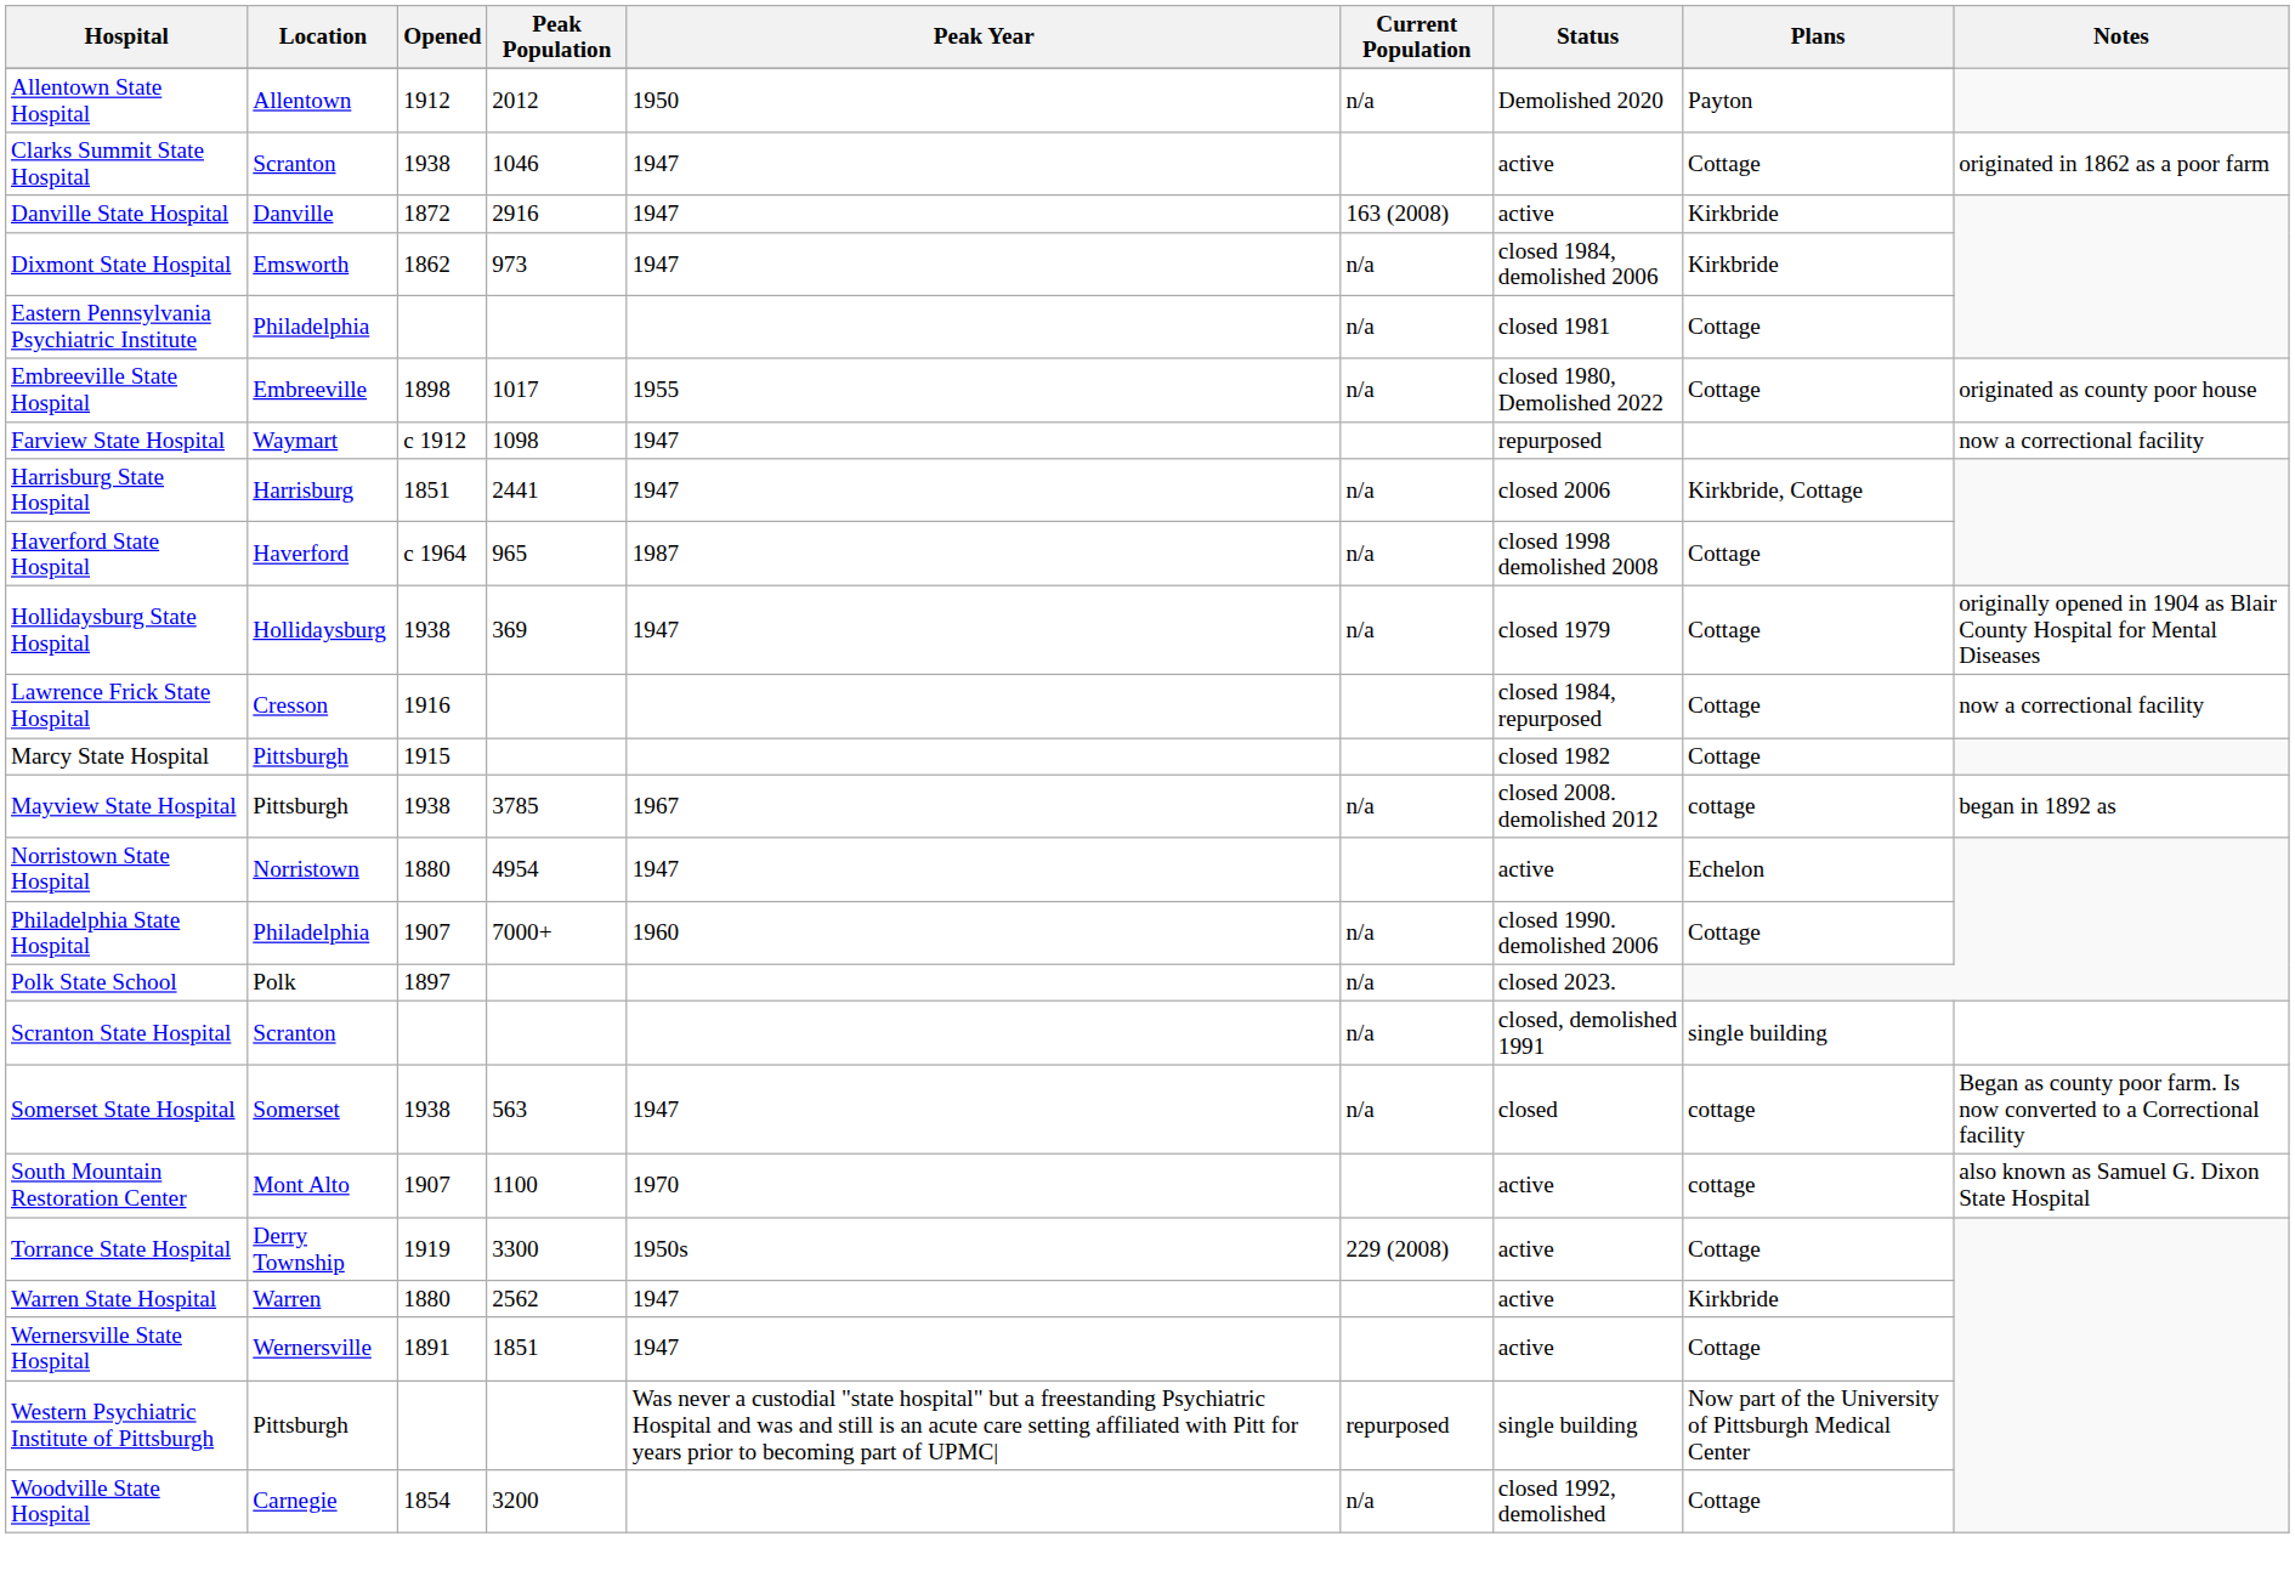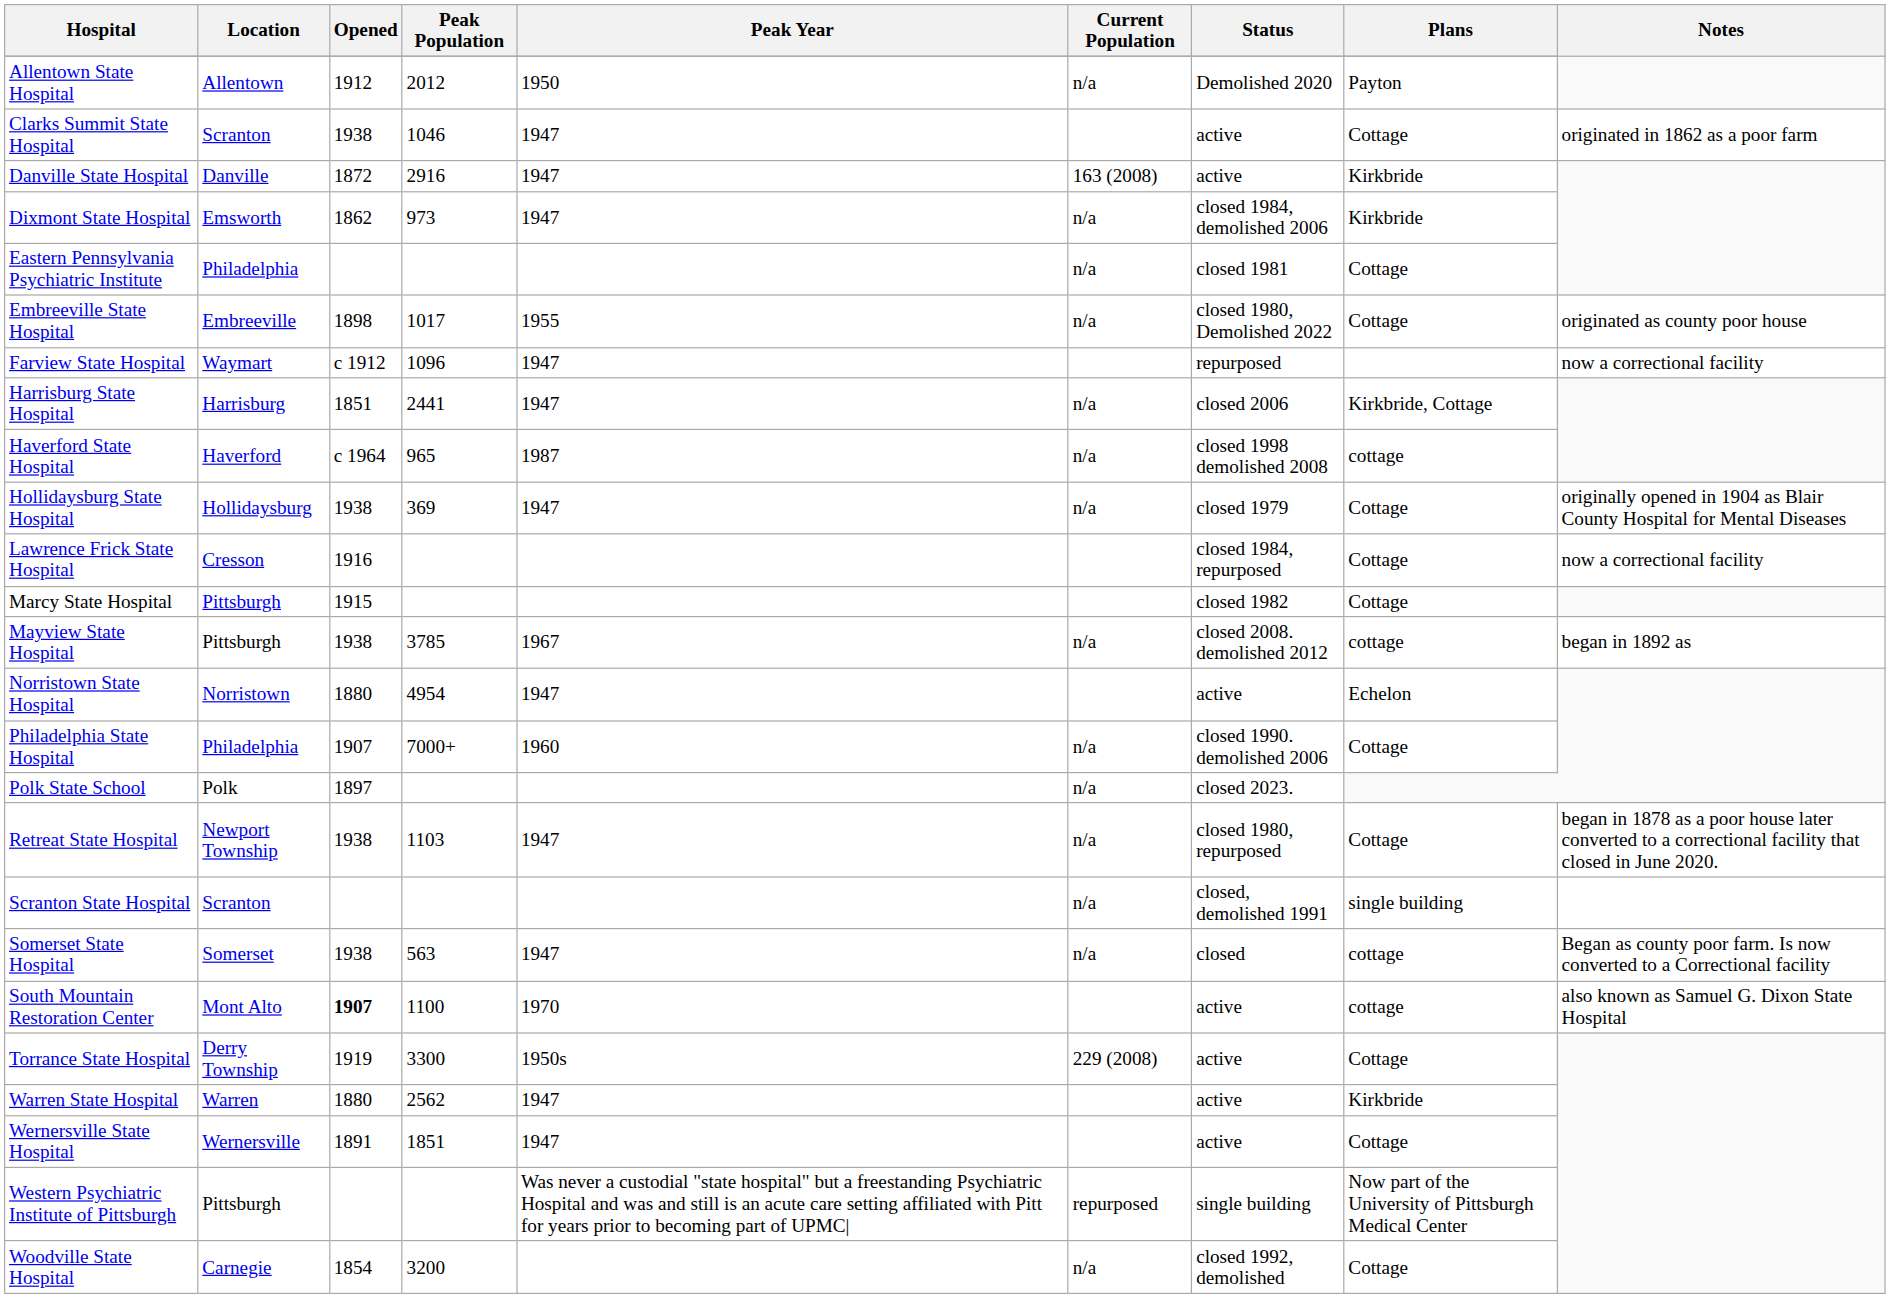 <table class="wikitable sortable">
 <tr>
 <th>Hospital</th>
 <th>Location</th>
 <th>Opened</th>
 <th>Peak Population</th>
 <th>Peak Year</th>
 <th>Current Population</th>
 <th>Status</th>
 <th>Plans</th>
 <th>Notes</th>
 </tr>
 <tr bgcolor=#FFFFFF bgcolor=#FFFFFF>
 </tr>
 <tr bgcolor=#FFFFFF>
 <td><a href='#'>Allentown State Hospital</a></td>
 <td><a href='#'>Allentown</a></td>
 <td>1912</td>
 <td>2012</td>
 <td>1950</td>
 <td>n/a</td>
 <td>Demolished 2020</td>
 <td>Payton</td>
 </tr>
 <tr bgcolor=#FFFFFF>
 <td><a href='#'>Clarks Summit State Hospital</a></td>
 <td><a href='#'>Scranton</a></td>
 <td>1938</td>
 <td>1046</td>
 <td>1947</td>
 <td></td>
 <td>active</td>
 <td>Cottage</td>
 <td>originated in 1862 as a poor farm</td>
 </tr>
 <tr bgcolor=#FFFFFF>
 <td><a href='#'>Danville State Hospital</a></td>
 <td><a href='#'>Danville</a></td>
 <td>1872</td>
 <td>2916</td>
 <td>1947</td>
 <td>163 (2008)</td>
 <td>active</td>
 <td>Kirkbride</td>
 </tr>
 <tr bgcolor=#FFFFFF>
 <td><a href='#'>Dixmont State Hospital</a></td>
 <td><a href='#'>Emsworth</a></td>
 <td>1862</td>
 <td>973</td>
 <td>1947</td>
 <td>n/a</td>
 <td>closed 1984, demolished 2006</td>
 <td>Kirkbride</td>
 </tr>
 <tr bgcolor=#FFFFFF>
 <td><a href='#'>Eastern Pennsylvania Psychiatric Institute</a></td>
 <td><a href='#'>Philadelphia</a></td>
 <td></td>
 <td></td>
 <td></td>
 <td>n/a</td>
 <td>closed 1981</td>
 <td>Cottage</td>
 </tr>
 <tr bgcolor=#FFFFFF>
 <td><a href='#'>Embreeville State Hospital</a></td>
 <td><a href='#'>Embreeville</a></td>
 <td>1898</td>
 <td>1017</td>
 <td>1955</td>
 <td>n/a</td>
 <td>closed 1980, Demolished 2022</td>
 <td>Cottage</td>
 <td>originated as county poor house</td>
 </tr>
 <tr bgcolor=#FFFFFF>
 <td><a href='#'>Farview State Hospital</a></td>
 <td><a href='#'>Waymart</a></td>
 <td>c 1912</td>
-<td>1098</td>
+<td>1096</td>
 <td>1947</td>
 <td></td>
 <td>repurposed</td>
 <td></td>
 <td>now a correctional facility</td>
 </tr>
 <tr bgcolor=#FFFFFF>
 <td><a href='#'>Harrisburg State Hospital</a></td>
 <td><a href='#'>Harrisburg</a></td>
 <td>1851</td>
 <td>2441</td>
 <td>1947</td>
 <td>n/a</td>
 <td>closed 2006</td>
 <td>Kirkbride, Cottage</td>
 </tr>
 <tr bgcolor=#FFFFFF>
 <td><a href='#'>Haverford State Hospital</a></td>
 <td><a href='#'>Haverford</a></td>
 <td>c 1964</td>
 <td>965</td>
 <td>1987</td>
 <td>n/a</td>
 <td>closed 1998<br>demolished 2008</td>
-<td>Cottage</td>
+<td>cottage</td>
 </tr>
 <tr bgcolor=#FFFFFF>
 <td><a href='#'>Hollidaysburg State Hospital</a></td>
 <td><a href='#'>Hollidaysburg</a></td>
 <td>1938</td>
 <td>369</td>
 <td>1947</td>
 <td>n/a</td>
 <td>closed 1979</td>
 <td>Cottage</td>
 <td>originally opened in 1904 as Blair County Hospital for Mental Diseases</td>
 </tr>
 <tr bgcolor=#FFFFFF>
 <td><a href='#'>Lawrence Frick State Hospital</a></td>
 <td><a href='#'>Cresson</a></td>
 <td>1916</td>
 <td></td>
 <td></td>
 <td></td>
 <td>closed 1984, repurposed</td>
 <td>Cottage</td>
 <td>now a correctional facility</td>
 </tr>
 <tr bgcolor=#FFFFFF>
 <td>Marcy State Hospital</td>
 <td><a href='#'>Pittsburgh</a></td>
 <td>1915</td>
 <td></td>
 <td></td>
 <td></td>
 <td>closed 1982</td>
 <td>Cottage</td>
 </tr>
 <tr bgcolor=#FFFFFF>
 <td><a href='#'>Mayview State Hospital</a></td>
 <td>Pittsburgh</td>
 <td>1938</td>
 <td>3785</td>
 <td>1967</td>
 <td>n/a</td>
 <td>closed 2008.<br>demolished 2012</td>
 <td>cottage</td>
 <td>began in 1892 as</td>
 </tr>
 <tr bgcolor=#FFFFFF>
 <td><a href='#'>Norristown State Hospital</a></td>
 <td><a href='#'>Norristown</a></td>
 <td>1880</td>
 <td>4954</td>
 <td>1947</td>
 <td></td>
 <td>active</td>
 <td>Echelon</td>
 </tr>
 <tr bgcolor=#FFFFFF>
 <td><a href='#'>Philadelphia State Hospital</a></td>
 <td><a href='#'>Philadelphia</a></td>
 <td>1907</td>
 <td>7000+</td>
 <td>1960</td>
 <td>n/a</td>
 <td>closed 1990. demolished 2006</td>
 <td>Cottage</td>
 </tr>
 <tr bgcolor=#FFFFFF>
 <td><a href='#'>Polk State School</a></td>
 <td>Polk</td>
 <td>1897</td>
 <td></td>
 <td></td>
 <td>n/a</td>
 <td>closed 2023.</td>
 </tr>
 <tr bgcolor=#FFFFFF>
+<td><a href='#'>Retreat State Hospital</a></td>
+<td><a href='#'>Newport Township</a></td>
+<td>1938</td>
+<td>1103</td>
+<td>1947</td>
+<td>n/a</td>
+<td>closed 1980, repurposed</td>
+<td>Cottage</td>
+<td>began in 1878 as a poor house later converted to a correctional facility that closed in June 2020.</td>
+</tr>
+<tr bgcolor=#FFFFFF>
 <td><a href='#'>Scranton State Hospital</a></td>
 <td><a href='#'>Scranton</a></td>
 <td></td>
 <td></td>
 <td></td>
 <td>n/a</td>
 <td>closed, demolished 1991</td>
 <td>single building</td>
 <td></td>
 </tr>
 <tr bgcolor=#FFFFFF>
 <td><a href='#'>Somerset State Hospital</a></td>
 <td><a href='#'>Somerset</a></td>
 <td>1938</td>
 <td>563</td>
 <td>1947</td>
 <td>n/a</td>
 <td>closed</td>
 <td>cottage</td>
 <td>Began as county poor farm. Is now converted to a Correctional facility</td>
 </tr>
 <tr bgcolor=#FFFFFF>
 <td><a href='#'>South Mountain Restoration Center</a></td>
 <td><a href='#'>Mont Alto</a></td>
-<td>1907</td>
+<td><strong>1907</strong></td>
 <td>1100</td>
 <td>1970</td>
 <td></td>
 <td>active</td>
 <td>cottage</td>
 <td>also known as Samuel G. Dixon State Hospital</td>
 </tr>
 <tr bgcolor=#FFFFFF>
 <td><a href='#'>Torrance State Hospital</a></td>
 <td><a href='#'>Derry Township</a></td>
 <td>1919</td>
 <td>3300</td>
 <td>1950s</td>
 <td>229 (2008)</td>
 <td>active</td>
 <td>Cottage</td>
 </tr>
 <tr bgcolor=#FFFFFF>
 <td><a href='#'>Warren State Hospital</a></td>
 <td><a href='#'>Warren</a></td>
 <td>1880</td>
 <td>2562</td>
 <td>1947</td>
 <td></td>
 <td>active</td>
 <td>Kirkbride</td>
 </tr>
 <tr bgcolor=#FFFFFF>
 <td><a href='#'>Wernersville State Hospital</a></td>
 <td><a href='#'>Wernersville</a></td>
 <td>1891</td>
 <td>1851</td>
 <td>1947</td>
 <td></td>
 <td>active</td>
 <td>Cottage</td>
 </tr>
 <tr bgcolor=#FFFFFF>
 <td><a href='#'>Western Psychiatric Institute of Pittsburgh</a></td>
 <td>Pittsburgh</td>
 <td></td>
 <td></td>
 <td>Was never a custodial "state hospital" but a freestanding Psychiatric Hospital and was and still is an acute care setting affiliated with Pitt for years prior to becoming part of UPMC|</td>
 <td>repurposed</td>
 <td>single building</td>
 <td>Now part of the University of Pittsburgh Medical Center</td>
 </tr>
 <tr bgcolor=#FFFFFF>
 <td><a href='#'>Woodville State Hospital</a></td>
 <td><a href='#'>Carnegie</a></td>
 <td>1854</td>
 <td>3200</td>
 <td></td>
 <td>n/a</td>
 <td>closed 1992, demolished</td>
 <td>Cottage</td>
 </tr>
 </table>
